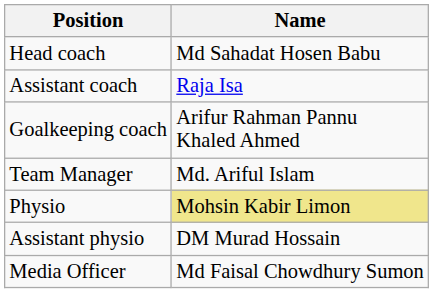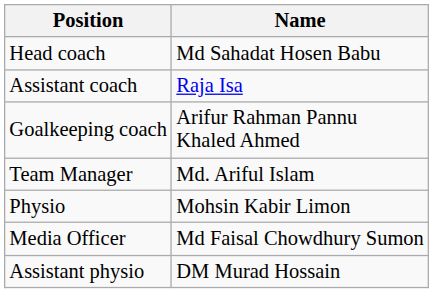 <table class="wikitable">
 <tr>
 <th>Position</th>
 <th>Name</th>
 </tr>
 <tr>
 <td>Head coach</td>
 <td> Md Sahadat Hosen Babu</td>
 </tr>
 <tr>
 <td>Assistant coach</td>
 <td> <a href='#'>Raja Isa</a></td>
 </tr>
 <tr>
 <td>Goalkeeping coach</td>
 <td> Arifur Rahman Pannu <br>  Khaled Ahmed</td>
 </tr>
 <tr>
 <td>Team Manager</td>
 <td> Md. Ariful Islam</td>
 </tr>
 <tr>
 <td>Physio</td>
-<td style="background: khaki;"> Mohsin Kabir Limon</td>
+<td> Mohsin Kabir Limon</td>
+</tr>
+<tr>
+<td>Media Officer</td>
+<td> Md Faisal Chowdhury Sumon</td>
 </tr>
 <tr>
 <td>Assistant physio</td>
 <td> DM Murad Hossain</td>
 </tr>
-<tr>
-<td>Media Officer</td>
-<td> Md Faisal Chowdhury Sumon</td>
-</tr>
 </table>
